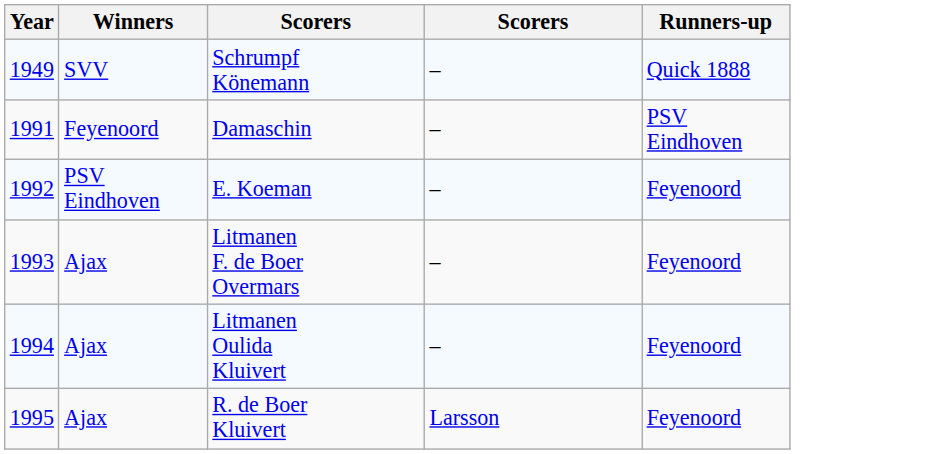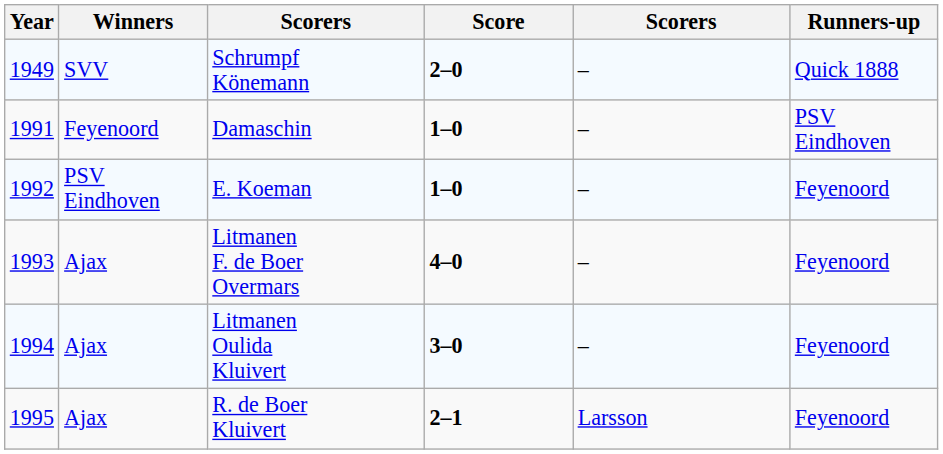 <table class="wikitable">
 <tr>
 <th width=30>Year</th>
 <th width=100>Winners</th>
 <th width=150>Scorers</th>
+<th width=100>Score</th>
 <th width=150>Scorers</th>
 <th width=100>Runners-up</th>
 </tr>
 <tr bgcolor=#F4FAFF>
 <td><a href='#'>1949</a></td>
 <td><a href='#'>SVV</a></td>
 <td><a href='#'>Schrumpf</a> <br> <a href='#'>Könemann</a> </td>
+<td><strong>2–0</strong></td>
 <td>–</td>
 <td><a href='#'>Quick 1888</a></td>
 </tr>
 <tr>
 <td><a href='#'>1991</a></td>
 <td><a href='#'>Feyenoord</a></td>
 <td><a href='#'>Damaschin</a> </td>
+<td><strong>1–0</strong></td>
 <td>–</td>
 <td><a href='#'>PSV Eindhoven</a></td>
 </tr>
 <tr bgcolor=#F4FAFF>
 <td><a href='#'>1992</a></td>
 <td><a href='#'>PSV Eindhoven</a></td>
 <td><a href='#'>E. Koeman</a> <br></td>
+<td><strong>1–0</strong></td>
 <td>–</td>
 <td><a href='#'>Feyenoord</a></td>
 </tr>
 <tr>
 <td><a href='#'>1993</a></td>
 <td><a href='#'>Ajax</a></td>
 <td><a href='#'>Litmanen</a> <br><a href='#'>F. de Boer</a> <br><a href='#'>Overmars</a> <br></td>
+<td><strong>4–0</strong></td>
 <td>–</td>
 <td><a href='#'>Feyenoord</a></td>
 </tr>
 <tr bgcolor=#F4FAFF>
 <td><a href='#'>1994</a></td>
 <td><a href='#'>Ajax</a></td>
 <td><a href='#'>Litmanen</a> <br><a href='#'>Oulida</a> <br><a href='#'>Kluivert</a> </td>
+<td><strong>3–0</strong></td>
 <td>–</td>
 <td><a href='#'>Feyenoord</a></td>
 </tr>
 <tr>
 <td><a href='#'>1995</a></td>
 <td><a href='#'>Ajax</a></td>
 <td><a href='#'>R. de Boer</a> <br><a href='#'>Kluivert</a> </td>
+<td><strong>2–1</strong> </td>
 <td><a href='#'>Larsson</a> </td>
 <td><a href='#'>Feyenoord</a></td>
 </tr>
 </table>
